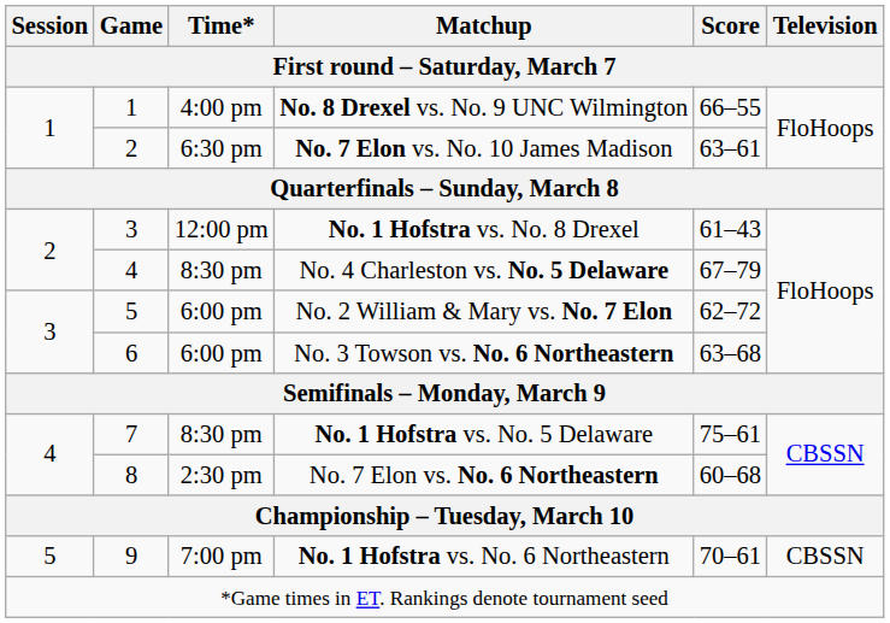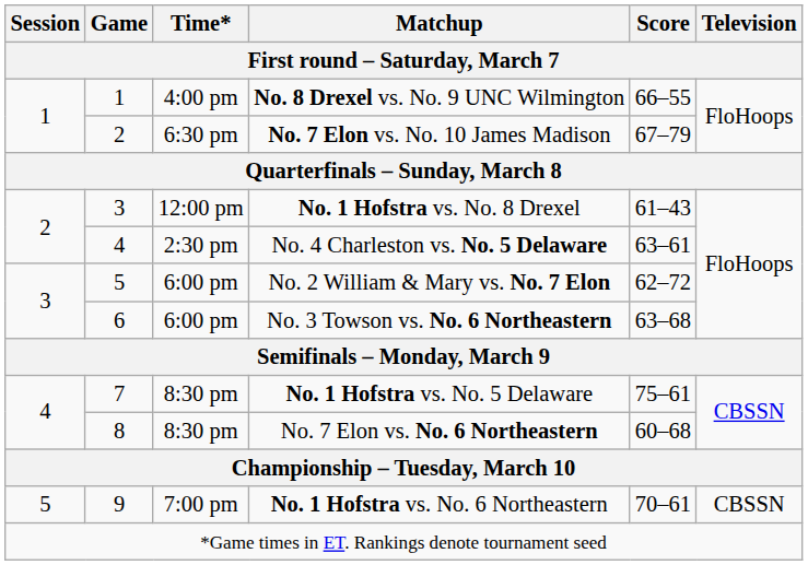 <table class="wikitable" style="font-size: 95%;text-align:center">
 <tr>
 <th>Session</th>
 <th>Game</th>
 <th>Time*</th>
 <th>Matchup</th>
 <th>Score</th>
 <th>Television</th>
 </tr>
 <tr>
 <th colspan=6>First round – Saturday, March 7</th>
 </tr>
 <tr>
 <td rowspan=2>1</td>
 <td>1</td>
 <td>4:00 pm</td>
 <td><strong>No. 8 Drexel</strong> vs. No. 9 UNC Wilmington</td>
 <td>66–55</td>
 <td rowspan=2>FloHoops</td>
 </tr>
 <tr>
 <td>2</td>
 <td>6:30 pm</td>
 <td><strong>No. 7 Elon</strong> vs. No. 10 James Madison</td>
-<td>63–61</td>
+<td>67–79</td>
 </tr>
 <tr>
 <th colspan=6>Quarterfinals – Sunday, March 8</th>
 </tr>
 <tr>
 <td rowspan=2>2</td>
 <td>3</td>
 <td>12:00 pm</td>
 <td><strong>No. 1 Hofstra</strong> vs. No. 8 Drexel</td>
 <td>61–43</td>
 <td rowspan=4>FloHoops</td>
 </tr>
 <tr>
 <td>4</td>
-<td>8:30 pm</td>
+<td>2:30 pm</td>
 <td>No. 4 Charleston vs. <strong>No. 5 Delaware</strong></td>
-<td>67–79</td>
+<td>63–61</td>
 </tr>
 <tr>
 <td rowspan=2>3</td>
 <td>5</td>
 <td>6:00 pm</td>
 <td>No. 2 William & Mary vs. <strong>No. 7 Elon</strong></td>
 <td>62–72</td>
 </tr>
 <tr>
 <td>6</td>
 <td>6:00 pm</td>
 <td>No. 3 Towson vs. <strong>No. 6 Northeastern</strong></td>
 <td>63–68</td>
 </tr>
 <tr>
 <th colspan=6>Semifinals – Monday, March 9</th>
 </tr>
 <tr>
 <td rowspan=2>4</td>
 <td>7</td>
 <td>8:30 pm</td>
 <td><strong>No. 1 Hofstra</strong> vs. No. 5 Delaware</td>
 <td>75–61</td>
 <td rowspan=2><a href='#'>CBSSN</a></td>
 </tr>
 <tr>
 <td>8</td>
-<td>2:30 pm</td>
+<td>8:30 pm</td>
 <td>No. 7 Elon vs. <strong>No. 6 Northeastern</strong></td>
 <td>60–68</td>
 </tr>
 <tr>
 <th colspan=6>Championship – Tuesday, March 10</th>
 </tr>
 <tr>
 <td>5</td>
 <td>9</td>
 <td>7:00 pm</td>
 <td><strong>No. 1 Hofstra</strong> vs. No. 6 Northeastern</td>
 <td>70–61</td>
 <td>CBSSN</td>
 </tr>
 <tr>
 <td colspan=6><small>*Game times in <a href='#'>ET</a>. Rankings denote tournament seed</small></td>
 </tr>
 </table>
